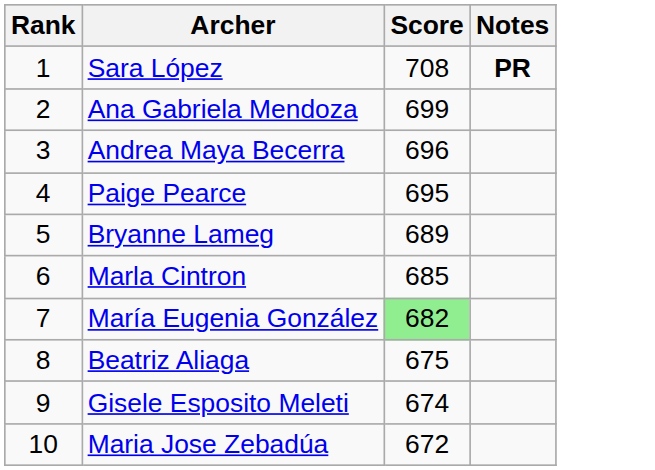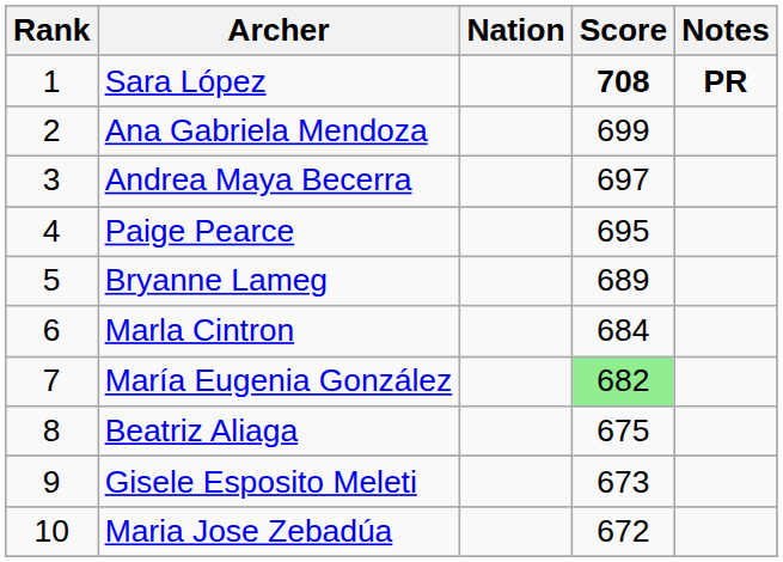 <table class="wikitable sortable" style="text-align:center">
 <tr>
 <th>Rank</th>
 <th>Archer</th>
+<th>Nation</th>
 <th>Score</th>
 <th>Notes</th>
 </tr>
 <tr>
 <td>1</td>
 <td align=left><a href='#'>Sara López</a></td>
-<td>708</td>
+<td align=left></td>
+<td><strong>708</strong></td>
 <td><strong>PR</strong></td>
 </tr>
 <tr>
 <td>2</td>
 <td align=left><a href='#'>Ana Gabriela Mendoza</a></td>
+<td align=left></td>
 <td>699</td>
 <td></td>
 </tr>
 <tr>
 <td>3</td>
 <td align=left><a href='#'>Andrea Maya Becerra</a></td>
-<td>696</td>
+<td align=left></td>
+<td>697</td>
 <td></td>
 </tr>
 <tr>
 <td>4</td>
 <td align=left><a href='#'>Paige Pearce</a></td>
+<td align=left></td>
 <td>695</td>
 <td></td>
 </tr>
 <tr>
 <td>5</td>
 <td align=left><a href='#'>Bryanne Lameg</a></td>
+<td align=left></td>
 <td>689</td>
 <td></td>
 </tr>
 <tr>
 <td>6</td>
 <td align=left><a href='#'>Marla Cintron</a></td>
-<td>685</td>
+<td align=left></td>
+<td>684</td>
 <td></td>
 </tr>
 <tr>
 <td>7</td>
 <td align=left><a href='#'>María Eugenia González</a></td>
+<td align=left></td>
 <td style="background: lightgreen;">682</td>
 <td></td>
 </tr>
 <tr>
 <td>8</td>
 <td align=left><a href='#'>Beatriz Aliaga</a></td>
+<td align=left></td>
 <td>675</td>
 <td></td>
 </tr>
 <tr>
 <td>9</td>
 <td align=left><a href='#'>Gisele Esposito Meleti</a></td>
-<td>674</td>
+<td align=left></td>
+<td>673</td>
 <td></td>
 </tr>
 <tr>
 <td>10</td>
 <td align=left><a href='#'>Maria Jose Zebadúa</a></td>
+<td align=left></td>
 <td>672</td>
 <td></td>
 </tr>
 </table>
